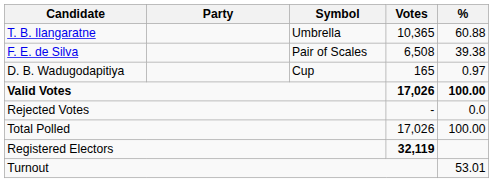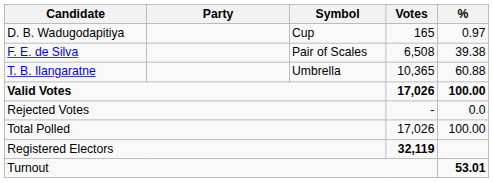 <table class="wikitable" border="1" style="text-align:right;">
 <tr>
 <th align=left width="180">Candidate</th>
 <th align=left width="180">Party</th>
 <th align=left width="120">Symbol</th>
 <th align=left width="60">Votes</th>
 <th align=left width="60">%</th>
 </tr>
 <tr>
-<td align=left><a href='#'>T. B. Ilangaratne</a></td>
+<td align=left>D. B. Wadugodapitiya</td>
 <td></td>
-<td align=left>Umbrella</td>
-<td align=right>10,365</td>
-<td align=right>60.88</td>
+<td align=left>Cup</td>
+<td align=right>165</td>
+<td align=right>0.97</td>
 </tr>
 <tr>
 <td align=left><a href='#'>F. E. de Silva</a></td>
 <td></td>
 <td align=left>Pair of Scales</td>
 <td align=right>6,508</td>
 <td align=right>39.38</td>
 </tr>
 <tr>
-<td align=left>D. B. Wadugodapitiya</td>
+<td align=left><a href='#'>T. B. Ilangaratne</a></td>
 <td></td>
-<td align=left>Cup</td>
-<td align=right>165</td>
-<td align=right>0.97</td>
+<td align=left>Umbrella</td>
+<td align=right>10,365</td>
+<td align=right>60.88</td>
 </tr>
 <tr>
 <td align=left colspan=3><strong>Valid Votes</strong></td>
 <td align=right><strong>17,026</strong></td>
 <td align=right><strong>100.00</strong></td>
 </tr>
 <tr>
 <td align=left colspan=3>Rejected Votes</td>
 <td align=right>-</td>
 <td align=right>0.0</td>
 </tr>
 <tr>
 <td align=left colspan=3>Total Polled</td>
 <td align=right>17,026</td>
 <td align=right>100.00</td>
 </tr>
 <tr>
 <td align=left colspan=3>Registered Electors</td>
 <td align=right><strong>32,119</strong></td>
 <td></td>
 </tr>
 <tr>
 <td align=left colspan=4>Turnout</td>
-<td align=right>53.01</td>
+<td align=right><strong>53.01</strong></td>
 </tr>
 </table>
